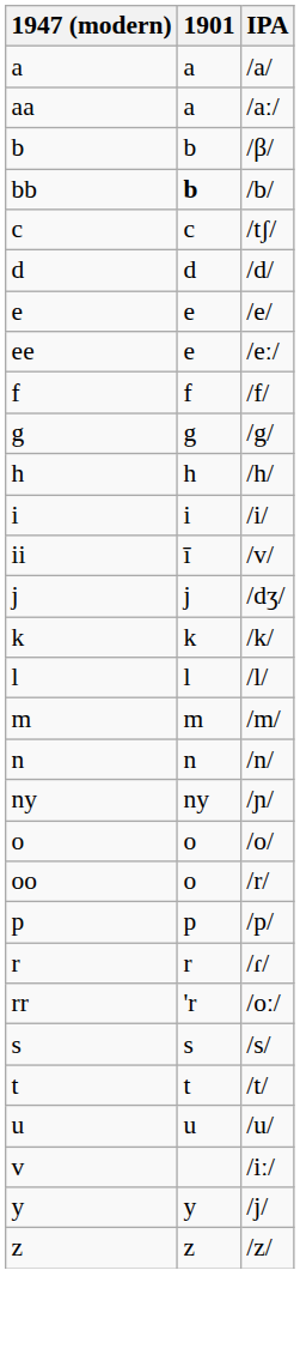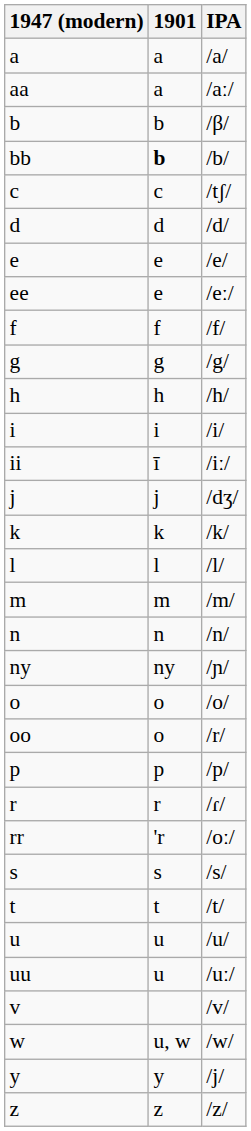 <table class="wikitable">
 <tr>
 <th>1947 (modern)</th>
 <th>1901</th>
 <th>IPA</th>
 </tr>
 <tr>
 <td>a</td>
 <td>a</td>
 <td>/a/</td>
 </tr>
 <tr>
 <td>aa</td>
 <td>a</td>
 <td>/aː/</td>
 </tr>
 <tr>
 <td>b</td>
 <td>b</td>
 <td>/β/</td>
 </tr>
 <tr>
 <td>bb</td>
 <td><strong>b</strong></td>
 <td>/b/</td>
 </tr>
 <tr>
 <td>c</td>
 <td>c</td>
 <td>/tʃ/</td>
 </tr>
 <tr>
 <td>d</td>
 <td>d</td>
 <td>/d/</td>
 </tr>
 <tr>
 <td>e</td>
 <td>e</td>
 <td>/e/</td>
 </tr>
 <tr>
 <td>ee</td>
 <td>e</td>
 <td>/eː/</td>
 </tr>
 <tr>
 <td>f</td>
 <td>f</td>
 <td>/f/</td>
 </tr>
 <tr>
 <td>g</td>
 <td>g</td>
 <td>/g/</td>
 </tr>
 <tr>
 <td>h</td>
 <td>h</td>
 <td>/h/</td>
 </tr>
 <tr>
 <td>i</td>
 <td>i</td>
 <td>/i/</td>
 </tr>
 <tr>
 <td>ii</td>
 <td>ī</td>
-<td>/v/</td>
+<td>/iː/</td>
 </tr>
 <tr>
 <td>j</td>
 <td>j</td>
 <td>/dʒ/</td>
 </tr>
 <tr>
 <td>k</td>
 <td>k</td>
 <td>/k/</td>
 </tr>
 <tr>
 <td>l</td>
 <td>l</td>
 <td>/l/</td>
 </tr>
 <tr>
 <td>m</td>
 <td>m</td>
 <td>/m/</td>
 </tr>
 <tr>
 <td>n</td>
 <td>n</td>
 <td>/n/</td>
 </tr>
 <tr>
 <td>ny</td>
 <td>ny</td>
 <td>/ɲ/</td>
 </tr>
 <tr>
 <td>o</td>
 <td>o</td>
 <td>/o/</td>
 </tr>
 <tr>
 <td>oo</td>
 <td>o</td>
 <td>/r/</td>
 </tr>
 <tr>
 <td>p</td>
 <td>p</td>
 <td>/p/</td>
 </tr>
 <tr>
 <td>r</td>
 <td>r</td>
 <td>/ɾ/</td>
 </tr>
 <tr>
 <td>rr</td>
 <td>'r</td>
 <td>/oː/</td>
 </tr>
 <tr>
 <td>s</td>
 <td>s</td>
 <td>/s/</td>
 </tr>
 <tr>
 <td>t</td>
 <td>t</td>
 <td>/t/</td>
 </tr>
 <tr>
 <td>u</td>
 <td>u</td>
 <td>/u/</td>
 </tr>
 <tr>
+<td>uu</td>
+<td>u</td>
+<td>/uː/</td>
+</tr>
+<tr>
 <td>v</td>
 <td></td>
-<td>/iː/</td>
+<td>/v/</td>
+</tr>
+<tr>
+<td>w</td>
+<td>u, w</td>
+<td>/w/</td>
 </tr>
 <tr>
 <td>y</td>
 <td>y</td>
 <td>/j/</td>
 </tr>
 <tr>
 <td>z</td>
 <td>z</td>
 <td>/z/</td>
 </tr>
 </table>
